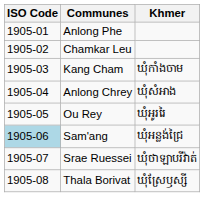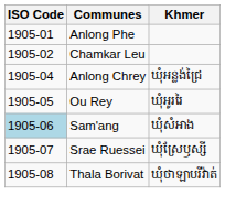 <table class="wikitable">
 <tr>
 <th>ISO Code</th>
 <th>Communes</th>
 <th>Khmer</th>
 </tr>
 <tr>
 <td>1905-01</td>
 <td>Anlong Phe</td>
 <td></td>
 </tr>
 <tr>
 <td>1905-02</td>
 <td>Chamkar Leu</td>
 <td></td>
 </tr>
 <tr>
-<td>1905-03</td>
-<td>Kang Cham</td>
-<td>ឃុំកាំងចាម</td>
-</tr>
-<tr>
 <td>1905-04</td>
 <td>Anlong Chrey</td>
-<td>ឃុំសំអាង</td>
+<td>ឃុំអន្លង់ជ្រៃ</td>
 </tr>
 <tr>
 <td>1905-05</td>
 <td>Ou Rey</td>
 <td>ឃុំអូររៃ</td>
 </tr>
 <tr>
 <td style="background: lightblue;">1905-06</td>
 <td>Sam'ang</td>
-<td>ឃុំអន្លង់ជ្រៃ</td>
+<td>ឃុំសំអាង</td>
 </tr>
 <tr>
 <td>1905-07</td>
 <td>Srae Ruessei</td>
-<td>ឃុំថាឡាបរីវ៉ាត់</td>
+<td>ឃុំស្រែឫស្សី</td>
 </tr>
 <tr>
 <td>1905-08</td>
 <td>Thala Borivat</td>
-<td>ឃុំស្រែឫស្សី</td>
+<td>ឃុំថាឡាបរីវ៉ាត់</td>
 </tr>
 </table>
